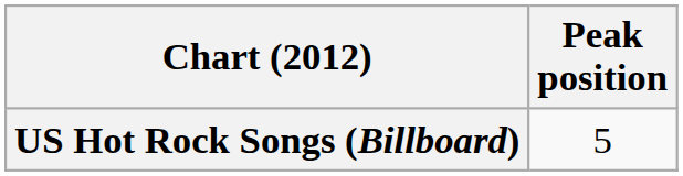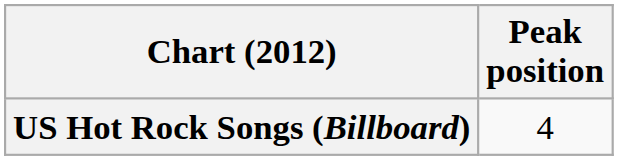 <table class="wikitable plainrowheaders">
 <tr>
 <th scope="col">Chart (2012)</th>
 <th scope="col">Peak<br>position</th>
 </tr>
 <tr>
 <th scope="row">US Hot Rock Songs (<em>Billboard</em>)</th>
-<td style="text-align:center;">5</td>
+<td style="text-align:center;">4</td>
 </tr>
 </table>
